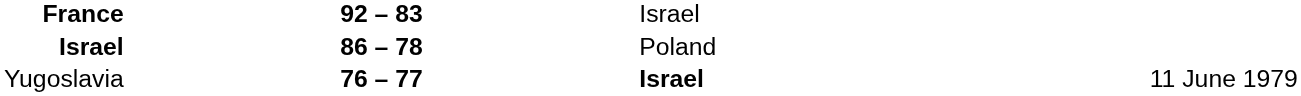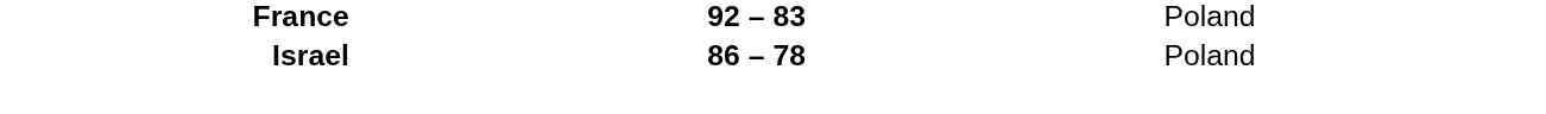 <table width=75% cellspacing=1>
 <tr>
 <th width=25%></th>
 <th width=25%></th>
 <th width=25%></th>
 </tr>
 <tr style=font-size:90%>
 <td align=right><strong>France</strong></td>
 <td align=center><strong>92 – 83</strong></td>
-<td>Israel</td>
+<td>Poland</td>
 </tr>
 <tr style=font-size:90%>
 <td align=right><strong>Israel</strong></td>
 <td align=center><strong>86 – 78</strong></td>
 <td>Poland</td>
 </tr>
-<tr style=font-size:90%>
-<td align=right>Yugoslavia</td>
-<td align=center><strong>76 – 77</strong></td>
-<td><strong>Israel</strong></td>
-<td>11 June 1979</td>
-</tr>
 </table>
